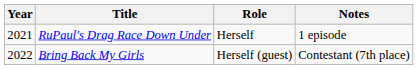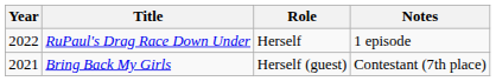 <table class="wikitable sortable">
 <tr>
 <th>Year</th>
 <th>Title</th>
 <th>Role</th>
 <th class="unsortable">Notes</th>
 </tr>
 <tr>
-<td>2021</td>
+<td>2022</td>
 <td><em><a href='#'>RuPaul's Drag Race Down Under</a></em></td>
 <td>Herself</td>
 <td>1 episode</td>
 </tr>
 <tr>
-<td>2022</td>
+<td>2021</td>
 <td><em><a href='#'>Bring Back My Girls</a></em></td>
 <td>Herself (guest)</td>
 <td>Contestant (7th place)</td>
 </tr>
 </table>
